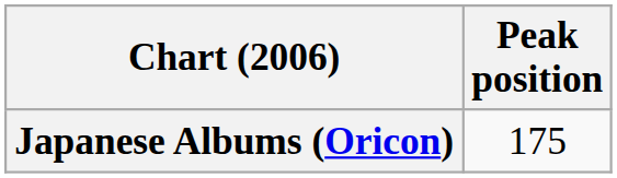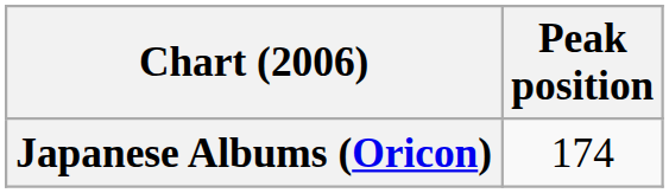 <table class="wikitable sortable plainrowheaders">
 <tr>
 <th scope="col">Chart (2006)</th>
 <th scope="col">Peak<br>position</th>
 </tr>
 <tr>
 <th scope="row">Japanese Albums (<a href='#'>Oricon</a>)</th>
-<td align="center">175</td>
+<td align="center">174</td>
 </tr>
 </table>
